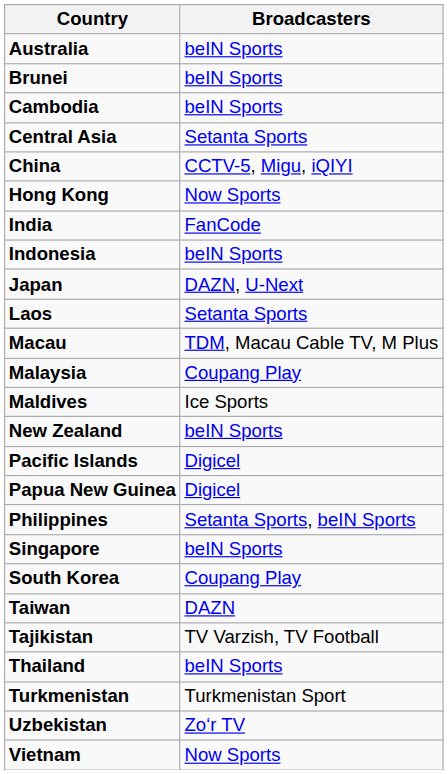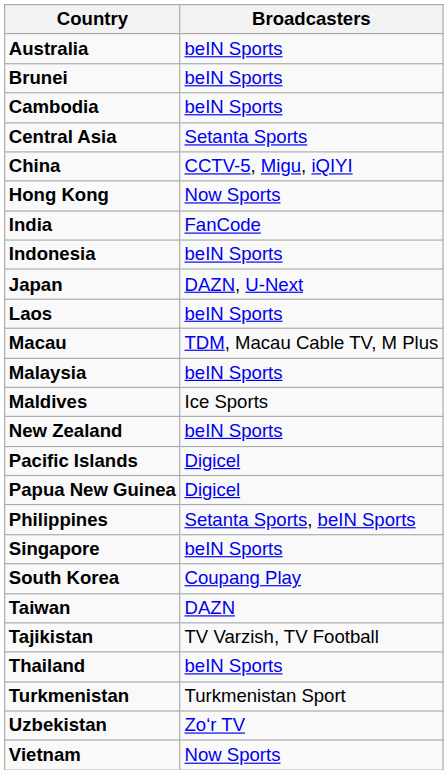 <table class="wikitable" border="2">
 <tr>
 <th>Country</th>
 <th>Broadcasters</th>
 </tr>
 <tr>
 <td><strong>Australia</strong></td>
 <td><a href='#'>beIN Sports</a></td>
 </tr>
 <tr>
 <td><strong>Brunei</strong></td>
 <td><a href='#'>beIN Sports</a></td>
 </tr>
 <tr>
 <td><strong>Cambodia</strong></td>
 <td><a href='#'>beIN Sports</a></td>
 </tr>
 <tr>
 <td><strong>Central Asia</strong></td>
 <td><a href='#'>Setanta Sports</a></td>
 </tr>
 <tr>
 <td><strong>China</strong></td>
 <td><a href='#'>CCTV-5</a>, <a href='#'>Migu</a>, <a href='#'>iQIYI</a></td>
 </tr>
 <tr>
 <td><strong>Hong Kong</strong></td>
 <td><a href='#'>Now Sports</a></td>
 </tr>
 <tr>
 <td><strong>India</strong></td>
 <td><a href='#'>FanCode</a></td>
 </tr>
 <tr>
 <td><strong>Indonesia</strong></td>
 <td><a href='#'>beIN Sports</a></td>
 </tr>
 <tr>
 <td><strong>Japan</strong></td>
 <td><a href='#'>DAZN</a>, <a href='#'>U-Next</a></td>
 </tr>
 <tr>
 <td><strong>Laos</strong></td>
-<td><a href='#'>Setanta Sports</a></td>
+<td><a href='#'>beIN Sports</a></td>
 </tr>
 <tr>
 <td><strong>Macau</strong></td>
 <td><a href='#'>TDM</a>, Macau Cable TV, M Plus</td>
 </tr>
 <tr>
 <td><strong>Malaysia</strong></td>
-<td><a href='#'>Coupang Play</a></td>
+<td><a href='#'>beIN Sports</a></td>
 </tr>
 <tr>
 <td><strong>Maldives</strong></td>
 <td>Ice Sports</td>
 </tr>
 <tr>
 <td><strong>New Zealand</strong></td>
 <td><a href='#'>beIN Sports</a></td>
 </tr>
 <tr>
 <td><strong>Pacific Islands </strong></td>
 <td><a href='#'>Digicel</a></td>
 </tr>
 <tr>
 <td><strong>Papua New Guinea</strong></td>
 <td><a href='#'>Digicel</a></td>
 </tr>
 <tr>
 <td><strong>Philippines</strong></td>
 <td><a href='#'>Setanta Sports</a>, <a href='#'>beIN Sports</a></td>
 </tr>
 <tr>
 <td><strong>Singapore</strong></td>
 <td><a href='#'>beIN Sports</a></td>
 </tr>
 <tr>
 <td><strong>South Korea</strong></td>
 <td><a href='#'>Coupang Play</a></td>
 </tr>
 <tr>
 <td><strong>Taiwan</strong></td>
 <td><a href='#'>DAZN</a></td>
 </tr>
 <tr>
 <td><strong>Tajikistan</strong></td>
 <td>TV Varzish, TV Football</td>
 </tr>
 <tr>
 <td><strong>Thailand</strong></td>
 <td><a href='#'>beIN Sports</a></td>
 </tr>
 <tr>
 <td><strong>Turkmenistan</strong></td>
 <td>Turkmenistan Sport</td>
 </tr>
 <tr>
 <td><strong>Uzbekistan</strong></td>
 <td><a href='#'>Zoʻr TV</a></td>
 </tr>
 <tr>
 <td><strong>Vietnam</strong></td>
 <td><a href='#'>Now Sports</a></td>
 </tr>
 </table>
